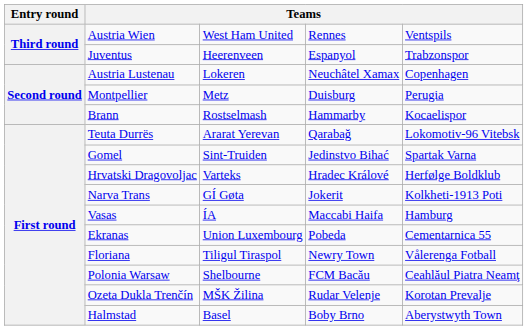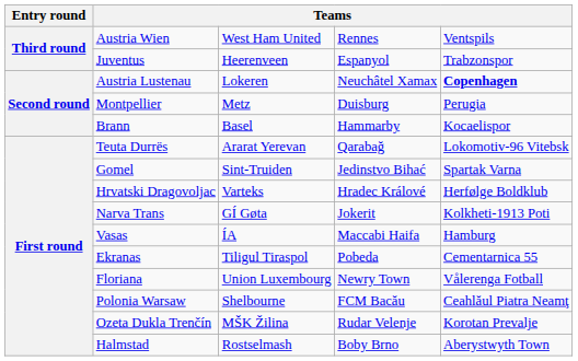 <table class="wikitable">
 <tr>
 <th colspan=2>Entry round</th>
 <th colspan=4>Teams</th>
 </tr>
 <tr>
 <th colspan=2  rowspan=2><a href='#'>Third round</a></th>
 <td> <a href='#'>Austria Wien</a> </td>
 <td> <a href='#'>West Ham United</a> </td>
 <td> <a href='#'>Rennes</a> </td>
 <td> <a href='#'>Ventspils</a> </td>
 </tr>
 <tr>
 <td> <a href='#'>Juventus</a> </td>
 <td> <a href='#'>Heerenveen</a> </td>
 <td> <a href='#'>Espanyol</a> </td>
 <td> <a href='#'>Trabzonspor</a> </td>
 </tr>
 <tr>
 <th colspan=2  rowspan=3><a href='#'>Second round</a></th>
 <td> <a href='#'>Austria Lustenau</a> </td>
 <td> <a href='#'>Lokeren</a> </td>
 <td> <a href='#'>Neuchâtel Xamax</a> </td>
-<td> <a href='#'>Copenhagen</a> </td>
+<td><strong> <a href='#'>Copenhagen</a> </strong></td>
 </tr>
 <tr>
 <td> <a href='#'>Montpellier</a> </td>
 <td> <a href='#'>Metz</a> </td>
 <td> <a href='#'>Duisburg</a> </td>
 <td> <a href='#'>Perugia</a> </td>
 </tr>
 <tr>
 <td> <a href='#'>Brann</a> </td>
-<td> <a href='#'>Rostselmash</a> </td>
+<td> <a href='#'>Basel</a> </td>
 <td> <a href='#'>Hammarby</a> </td>
 <td> <a href='#'>Kocaelispor</a> </td>
 </tr>
 <tr>
 <th colspan=2  rowspan=10><a href='#'>First round</a></th>
 <td> <a href='#'>Teuta Durrës</a> </td>
 <td> <a href='#'>Ararat Yerevan</a> </td>
 <td> <a href='#'>Qarabağ</a> </td>
 <td> <a href='#'>Lokomotiv-96 Vitebsk</a> </td>
 </tr>
 <tr>
 <td> <a href='#'>Gomel</a> </td>
 <td> <a href='#'>Sint-Truiden</a> </td>
 <td> <a href='#'>Jedinstvo Bihać</a> </td>
 <td> <a href='#'>Spartak Varna</a> </td>
 </tr>
 <tr>
 <td> <a href='#'>Hrvatski Dragovoljac</a> </td>
 <td> <a href='#'>Varteks</a> </td>
 <td> <a href='#'>Hradec Králové</a> </td>
 <td> <a href='#'>Herfølge Boldklub</a> </td>
 </tr>
 <tr>
 <td> <a href='#'>Narva Trans</a> </td>
 <td> <a href='#'>GÍ Gøta</a> </td>
 <td> <a href='#'>Jokerit</a> </td>
 <td> <a href='#'>Kolkheti-1913 Poti</a> </td>
 </tr>
 <tr>
 <td> <a href='#'>Vasas</a> </td>
 <td> <a href='#'>ÍA</a> </td>
 <td> <a href='#'>Maccabi Haifa</a> </td>
 <td> <a href='#'>Hamburg</a> </td>
 </tr>
 <tr>
 <td> <a href='#'>Ekranas</a> </td>
-<td> <a href='#'>Union Luxembourg</a> </td>
+<td> <a href='#'>Tiligul Tiraspol</a> </td>
 <td> <a href='#'>Pobeda</a> </td>
 <td> <a href='#'>Cementarnica 55</a> </td>
 </tr>
 <tr>
 <td> <a href='#'>Floriana</a> </td>
-<td> <a href='#'>Tiligul Tiraspol</a> </td>
+<td> <a href='#'>Union Luxembourg</a> </td>
 <td> <a href='#'>Newry Town</a> </td>
 <td> <a href='#'>Vålerenga Fotball</a> </td>
 </tr>
 <tr>
 <td> <a href='#'>Polonia Warsaw</a> </td>
 <td> <a href='#'>Shelbourne</a> </td>
 <td> <a href='#'>FCM Bacău</a> </td>
 <td> <a href='#'>Ceahlăul Piatra Neamţ</a> </td>
 </tr>
 <tr>
 <td> <a href='#'>Ozeta Dukla Trenčín</a> </td>
 <td> <a href='#'>MŠK Žilina</a> </td>
 <td> <a href='#'>Rudar Velenje</a> </td>
 <td> <a href='#'>Korotan Prevalje</a> </td>
 </tr>
 <tr>
 <td> <a href='#'>Halmstad</a> </td>
-<td> <a href='#'>Basel</a> </td>
+<td> <a href='#'>Rostselmash</a> </td>
 <td> <a href='#'>Boby Brno</a> </td>
 <td> <a href='#'>Aberystwyth Town</a> </td>
 </tr>
 </table>
